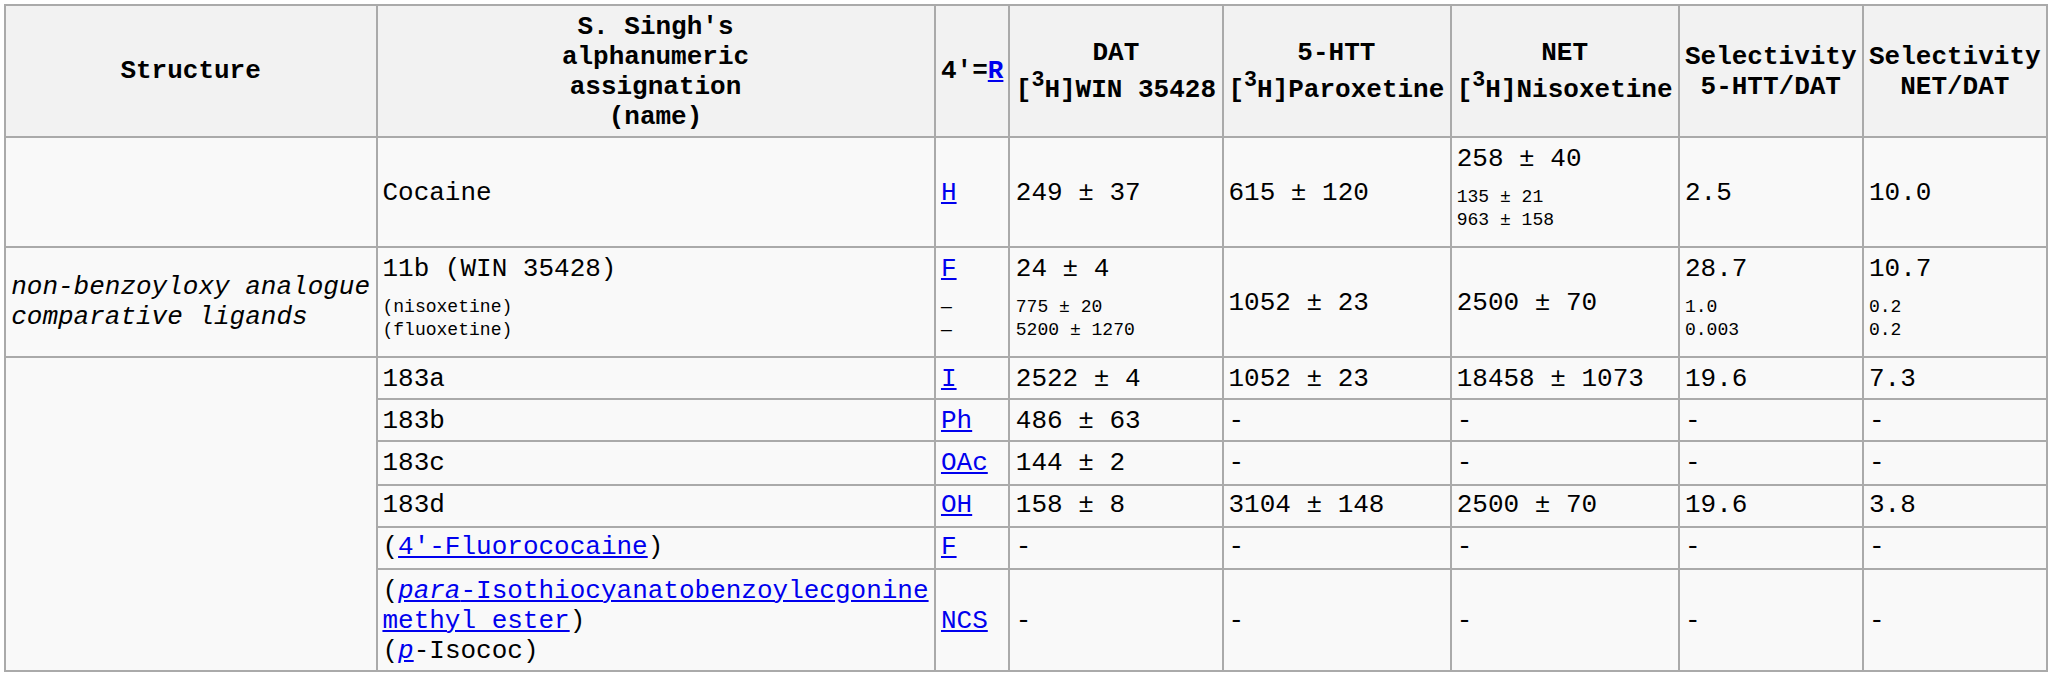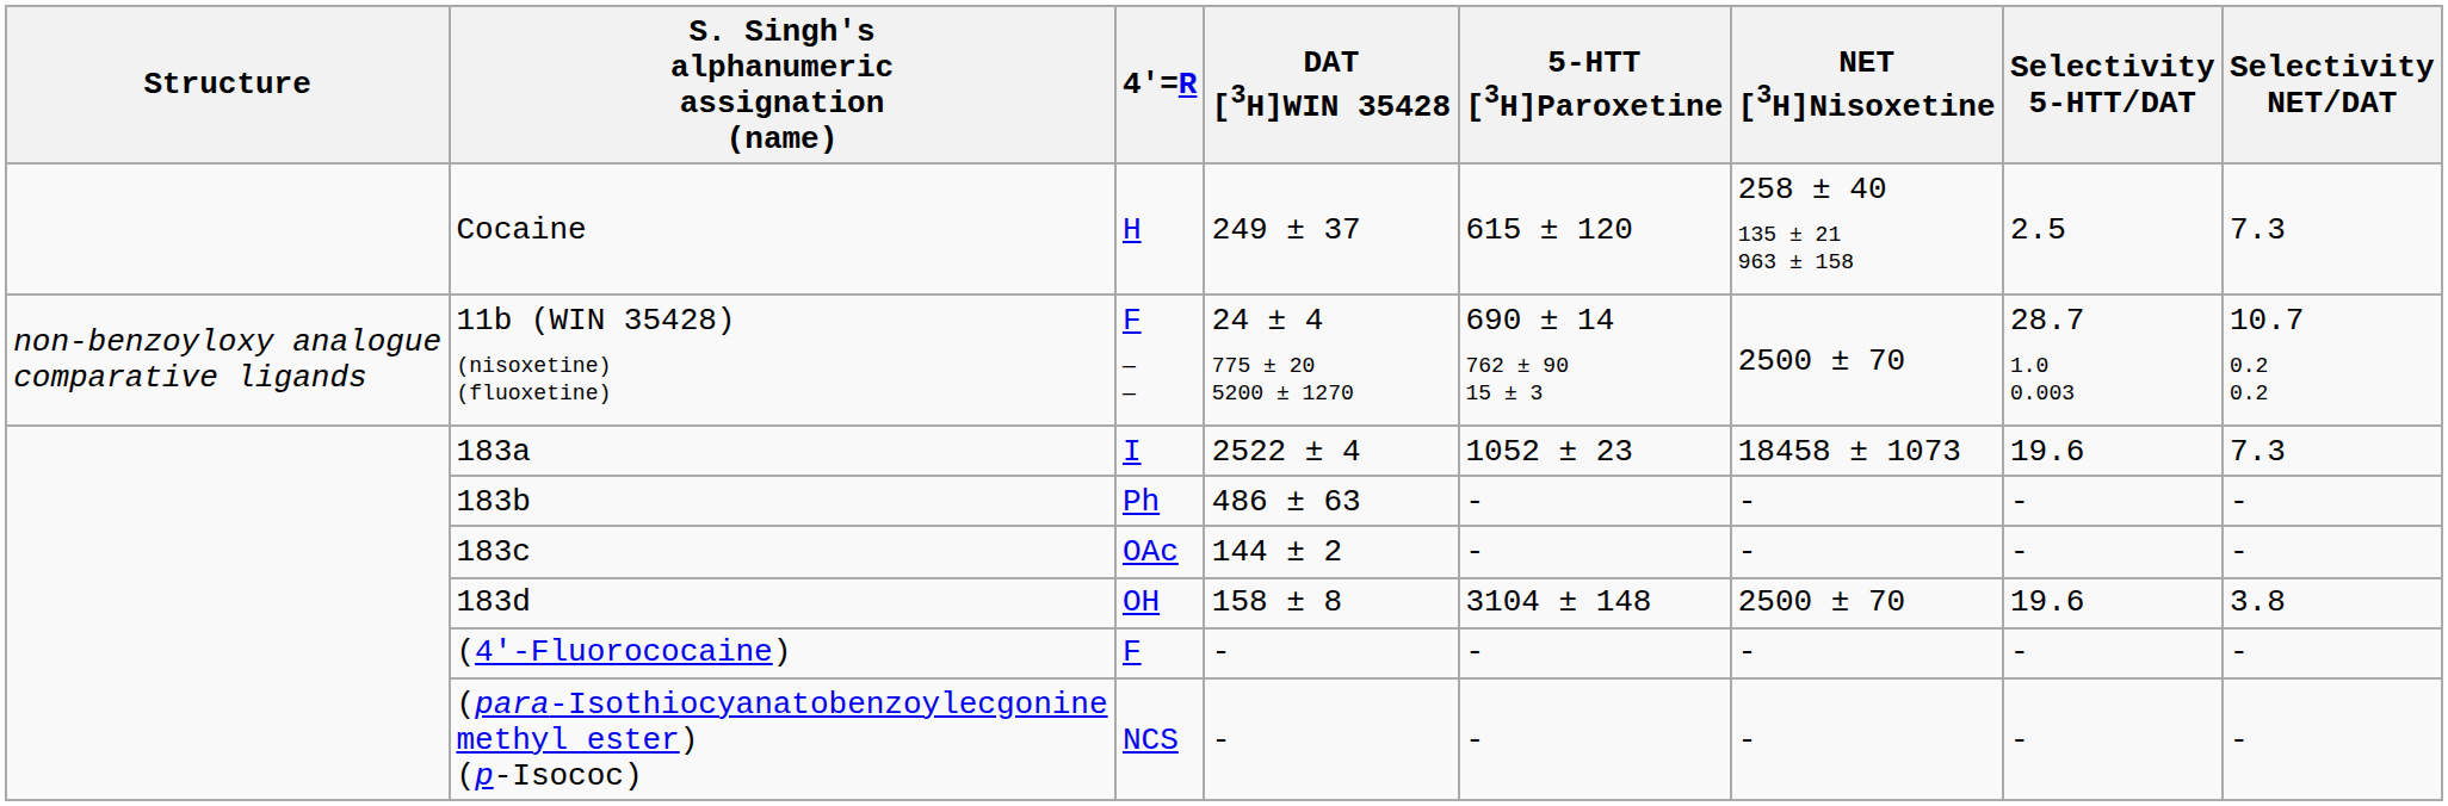 <table class="wikitable sortable">
 <tr>
 <th>Structure</th>
 <th>S. Singh's<br>alphanumeric<br>assignation<br>(name)</th>
 <th>4′=<a href='#'>R</a></th>
 <th>DAT<br>[<sup>3</sup>H]WIN 35428</th>
 <th>5-HTT<br>[<sup>3</sup>H]Paroxetine</th>
 <th>NET<br>[<sup>3</sup>H]Nisoxetine</th>
 <th>Selectivity<br>5-HTT/DAT</th>
 <th>Selectivity<br>NET/DAT</th>
 </tr>
 <tr>
 <td></td>
 <td>Cocaine</td>
 <td><a href='#'>H</a></td>
 <td>249 ± 37</td>
 <td>615 ± 120</td>
 <td>258 ± 40<small><br><sub>135 ± 21</sub><br><sup>963 ± 158</sup></small></td>
 <td>2.5</td>
-<td>10.0</td>
+<td>7.3</td>
 </tr>
 <tr>
 <td><em>non-benzoyloxy analogue<br>comparative ligands</em><br></td>
 <td>11b (WIN 35428)<small><br><sub>(nisoxetine)</sub><br><sup>(fluoxetine)</sup></small></td>
 <td><a href='#'>F</a><small><br><sub>—</sub><br><sup>—</sup></small></td>
 <td>24 ± 4<small><br><sub>775 ± 20</sub><br><sup>5200 ± 1270</sup></small></td>
-<td>1052 ± 23</td>
+<td>690 ± 14<small><br><sub>762 ± 90</sub><br><sup>15 ± 3</sup></small></td>
 <td>2500 ± 70</td>
 <td>28.7<small><br><sub>1.0</sub><br><sup>0.003</sup></small></td>
 <td>10.7<small><br><sub>0.2</sub><br><sup>0.2</sup></small></td>
 </tr>
 <tr>
 <td rowspan=7></td>
 </tr>
 <tr>
 <td>183a</td>
 <td><a href='#'>I</a></td>
 <td>2522 ± 4</td>
 <td>1052 ± 23</td>
 <td>18458 ± 1073</td>
 <td>19.6</td>
 <td>7.3</td>
 </tr>
 <tr>
 <td>183b</td>
 <td><a href='#'>Ph</a></td>
 <td>486 ± 63</td>
 <td>-</td>
 <td>-</td>
 <td>-</td>
 <td>-</td>
 </tr>
 <tr>
 <td>183c</td>
 <td><a href='#'>OAc</a></td>
 <td>144 ± 2</td>
 <td>-</td>
 <td>-</td>
 <td>-</td>
 <td>-</td>
 </tr>
 <tr>
 <td>183d</td>
 <td><a href='#'>OH</a></td>
 <td>158 ± 8</td>
 <td>3104 ± 148</td>
 <td>2500 ± 70</td>
 <td>19.6</td>
 <td>3.8</td>
 </tr>
 <tr>
 <td>(<a href='#'>4′-Fluorococaine</a>)</td>
 <td><a href='#'>F</a></td>
 <td>-</td>
 <td>-</td>
 <td>-</td>
 <td>-</td>
 <td>-</td>
 </tr>
 <tr>
 <td>(<a href='#'><em>para</em>-Isothiocyanatobenzoylecgonine<br>methyl ester</a>)<br>(<a href='#'><em>p</em></a>-Isococ)</td>
 <td><a href='#'>NCS</a></td>
 <td>-</td>
 <td>-</td>
 <td>-</td>
 <td>-</td>
 <td>-</td>
 </tr>
 </table>
